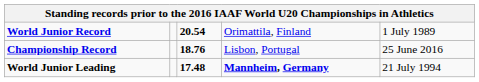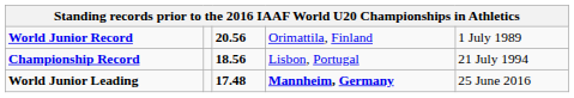 <table class="wikitable" width=75%>
 <tr>
 <th colspan="5">Standing records prior to the 2016 IAAF World U20 Championships in Athletics</th>
 </tr>
 <tr>
 <td><strong><a href='#'>World Junior Record</a></strong></td>
 <td></td>
-<td><strong>20.54</strong></td>
+<td><strong>20.56</strong></td>
 <td><a href='#'>Orimattila</a>, <a href='#'>Finland</a></td>
 <td>1 July 1989</td>
 </tr>
 <tr>
 <td><strong><a href='#'>Championship Record</a></strong></td>
 <td></td>
-<td><strong>18.76</strong></td>
+<td><strong>18.56</strong></td>
 <td><a href='#'>Lisbon</a>, <a href='#'>Portugal</a></td>
-<td>25 June 2016</td>
+<td>21 July 1994</td>
 </tr>
 <tr>
 <td><strong>World Junior Leading</strong></td>
 <td></td>
 <td><strong>17.48</strong></td>
 <td><strong><a href='#'>Mannheim</a>, <a href='#'>Germany</a></strong></td>
-<td>21 July 1994</td>
+<td>25 June 2016</td>
 </tr>
 </table>
